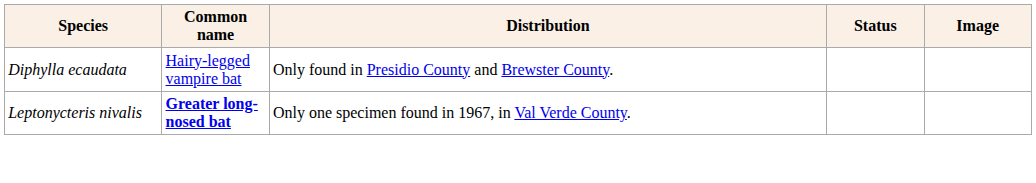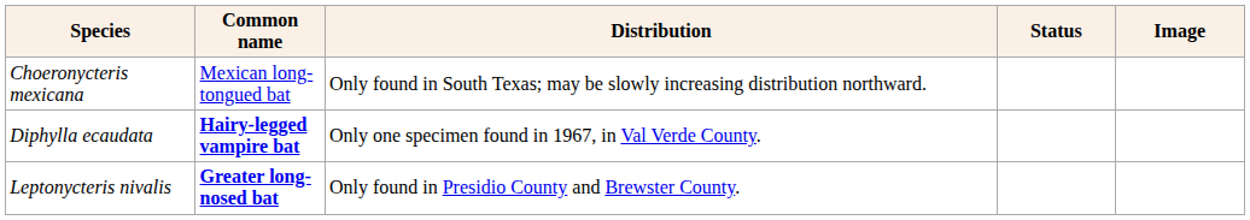 <table class="sortable wikitable plainrowheaders" border="0" style="background:#ffffff" align="top" class="sortable wikitable">
 <tr ->
 <th scope="col" style="background-color:Linen; color:Black" width=150 px>Species</th>
 <th scope="col" style="background-color:Linen; color:Black" width=100 px>Common name</th>
 <th scope="col" style="background:Linen; color:Black" width=550 px>Distribution</th>
 <th scope="col" style="background-color:Linen; color:Black" width=90 px>Status</th>
 <th scope="col" style="background:Linen; color:Black" width=100 px>Image</th>
 </tr>
 <tr>
+<td !scope="row" style="background:#ffffff"><em>Choeronycteris mexicana</em></td>
+<td><a href='#'>Mexican long-tongued bat</a></td>
+<td>Only found in South Texas; may be slowly increasing distribution northward.</td>
+<td></td>
+<td></td>
+</tr>
+<tr>
 <td !scope="row" style="background:#ffffff"><em>Diphylla ecaudata</em></td>
-<td><a href='#'>Hairy-legged vampire bat</a></td>
-<td>Only found in <a href='#'>Presidio County</a> and <a href='#'>Brewster County</a>.</td>
+<td><strong><a href='#'>Hairy-legged vampire bat</a></strong></td>
+<td>Only one specimen found in 1967, in <a href='#'>Val Verde County</a>.</td>
 <td></td>
 <td></td>
 </tr>
 <tr>
 <td !scope="row" style="background:#ffffff"><em>Leptonycteris nivalis</em></td>
 <td><strong><a href='#'>Greater long-nosed bat</a></strong></td>
-<td>Only one specimen found in 1967, in <a href='#'>Val Verde County</a>.</td>
+<td>Only found in <a href='#'>Presidio County</a> and <a href='#'>Brewster County</a>.</td>
 <td></td>
 <td></td>
 </tr>
 <tr>
 </tr>
 </table>
